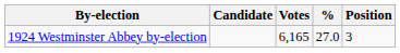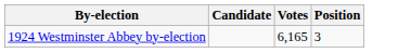 <table class="wikitable sortable">
 <tr>
 <th>By-election</th>
 <th>Candidate</th>
 <th>Votes</th>
-<th>%</th>
 <th>Position</th>
 </tr>
 <tr>
 <td><a href='#'>1924 Westminster Abbey by-election</a></td>
 <td></td>
 <td>6,165</td>
-<td>27.0</td>
 <td>3</td>
 </tr>
 </table>
